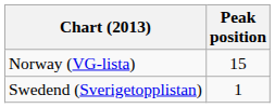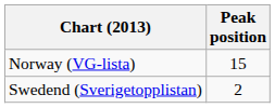 <table class="wikitable sortable plainrowheaders">
 <tr>
 <th scope="col">Chart (2013)</th>
 <th scope="col">Peak<br>position</th>
 </tr>
 <tr>
 <td>Norway (<a href='#'>VG-lista</a>)</td>
 <td align="center">15</td>
 </tr>
 <tr>
 <td>Swedend (<a href='#'>Sverigetopplistan</a>)</td>
-<td align="center">1</td>
+<td align="center">2</td>
 </tr>
 </table>
